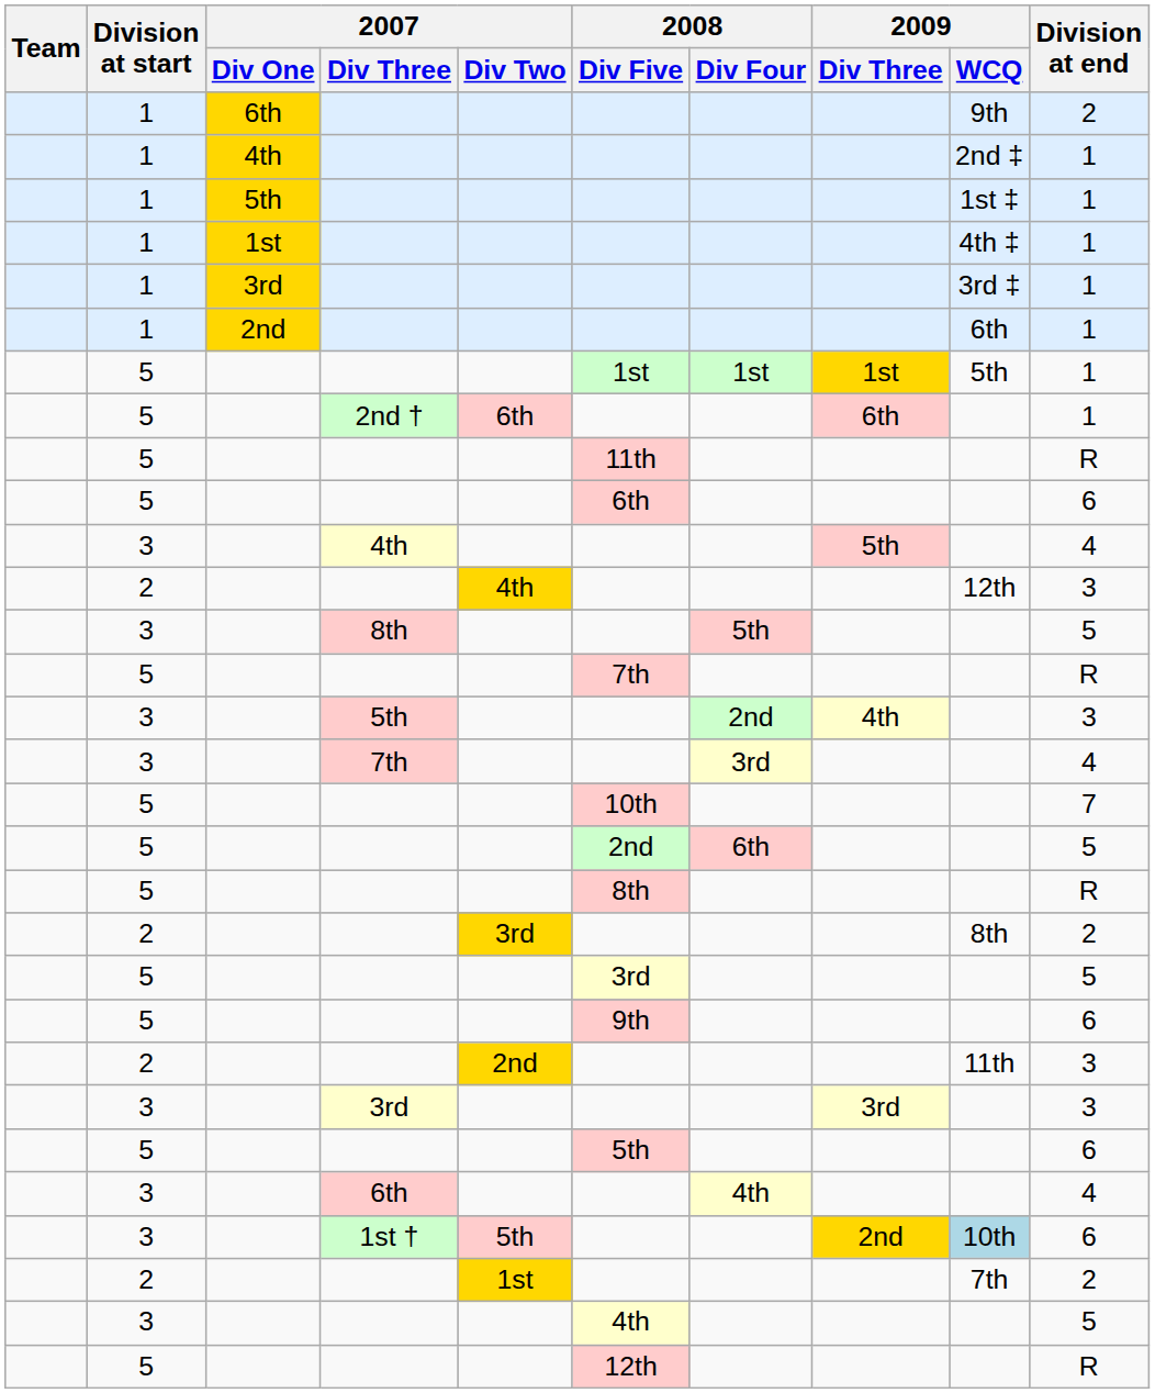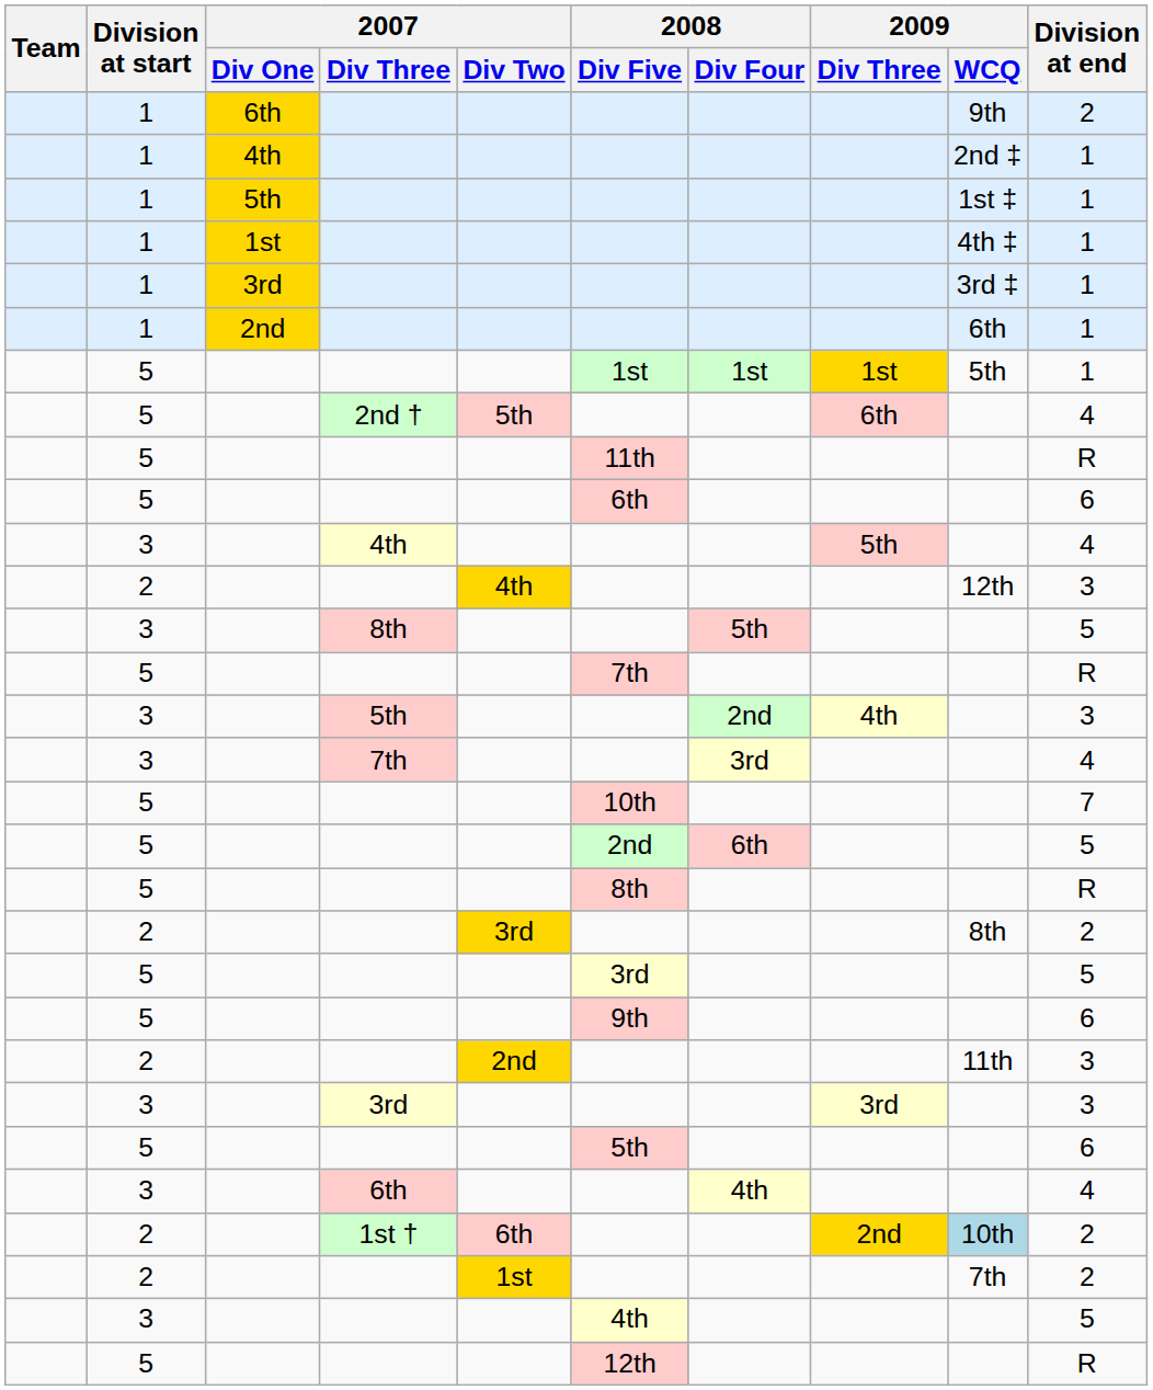 <table class="wikitable sortable" style="text-align: center;">
 <tr>
 <th rowspan=2>Team</th>
 <th rowspan=2>Division<br>at start</th>
 <th colspan=3>2007</th>
 <th colspan=2>2008</th>
 <th colspan=2>2009</th>
 <th rowspan=2>Division<br>at end</th>
 </tr>
 <tr>
 <th><a href='#'>Div One</a></th>
 <th><a href='#'>Div Three</a></th>
 <th><a href='#'>Div Two</a></th>
 <th><a href='#'>Div Five</a></th>
 <th><a href='#'>Div Four</a></th>
 <th><a href='#'>Div Three</a></th>
 <th><a href='#'>WCQ</a></th>
 </tr>
 <tr bgcolor=ddeeff>
 <td style="text-align:left;"></td>
 <td>1</td>
 <td bgcolor=gold>6th</td>
 <td></td>
 <td></td>
 <td></td>
 <td></td>
 <td></td>
 <td>9th </td>
 <td>2</td>
 </tr>
 <tr bgcolor=ddeeff>
 <td style="text-align:left;"></td>
 <td>1</td>
 <td bgcolor=gold>4th</td>
 <td></td>
 <td></td>
 <td></td>
 <td></td>
 <td></td>
 <td>2nd ‡</td>
 <td>1</td>
 </tr>
 <tr bgcolor=ddeeff>
 <td style="text-align:left;"></td>
 <td>1</td>
 <td bgcolor=gold>5th</td>
 <td></td>
 <td></td>
 <td></td>
 <td></td>
 <td></td>
 <td>1st ‡</td>
 <td>1</td>
 </tr>
 <tr bgcolor=ddeeff>
 <td style="text-align:left;"></td>
 <td>1</td>
 <td bgcolor=gold>1st</td>
 <td></td>
 <td></td>
 <td></td>
 <td></td>
 <td></td>
 <td>4th ‡</td>
 <td>1</td>
 </tr>
 <tr bgcolor=ddeeff>
 <td style="text-align:left;"></td>
 <td>1</td>
 <td bgcolor=gold>3rd</td>
 <td></td>
 <td></td>
 <td></td>
 <td></td>
 <td></td>
 <td>3rd ‡</td>
 <td>1</td>
 </tr>
 <tr bgcolor=ddeeff>
 <td style="text-align:left;"></td>
 <td>1</td>
 <td bgcolor=gold>2nd</td>
 <td></td>
 <td></td>
 <td></td>
 <td></td>
 <td></td>
 <td>6th </td>
 <td>1</td>
 </tr>
 <tr>
 <td style="text-align:left;"></td>
 <td>5</td>
 <td></td>
 <td></td>
 <td></td>
 <td bgcolor=ccffcc>1st </td>
 <td bgcolor=ccffcc>1st </td>
 <td bgcolor=gold>1st</td>
 <td>5th </td>
 <td>1</td>
 </tr>
 <tr>
 <td style="text-align:left;"></td>
 <td>5</td>
 <td></td>
 <td bgcolor=ccffcc>2nd †</td>
-<td bgcolor=ffcccc>6th </td>
+<td bgcolor=ffcccc>5th </td>
 <td></td>
 <td></td>
 <td bgcolor=ffcccc>6th </td>
 <td></td>
-<td>1</td>
+<td>4</td>
 </tr>
 <tr>
 <td style="text-align:left;"></td>
 <td>5</td>
 <td></td>
 <td></td>
 <td></td>
 <td bgcolor=ffcccc>11th </td>
 <td></td>
 <td></td>
 <td></td>
 <td>R</td>
 </tr>
 <tr>
 <td style="text-align:left;"></td>
 <td>5</td>
 <td></td>
 <td></td>
 <td></td>
 <td bgcolor=ffcccc>6th </td>
 <td></td>
 <td></td>
 <td></td>
 <td>6</td>
 </tr>
 <tr>
 <td style="text-align:left;"></td>
 <td>3</td>
 <td></td>
 <td bgcolor=ffffcc>4th </td>
 <td></td>
 <td></td>
 <td></td>
 <td bgcolor=ffcccc>5th </td>
 <td></td>
 <td>4</td>
 </tr>
 <tr>
 <td style="text-align:left;"></td>
 <td>2</td>
 <td></td>
 <td></td>
 <td bgcolor=gold>4th</td>
 <td></td>
 <td></td>
 <td></td>
 <td>12th </td>
 <td>3</td>
 </tr>
 <tr>
 <td style="text-align:left;"></td>
 <td>3</td>
 <td></td>
 <td bgcolor=ffcccc>8th </td>
 <td></td>
 <td></td>
 <td bgcolor=ffcccc>5th </td>
 <td></td>
 <td></td>
 <td>5</td>
 </tr>
 <tr>
 <td style="text-align:left;"></td>
 <td>5</td>
 <td></td>
 <td></td>
 <td></td>
 <td bgcolor=ffcccc>7th </td>
 <td></td>
 <td></td>
 <td></td>
 <td>R</td>
 </tr>
 <tr>
 <td style="text-align:left;"></td>
 <td>3</td>
 <td></td>
 <td bgcolor=ffcccc>5th </td>
 <td></td>
 <td></td>
 <td bgcolor=ccffcc>2nd </td>
 <td bgcolor=ffffcc>4th </td>
 <td></td>
 <td>3</td>
 </tr>
 <tr>
 <td style="text-align:left;"></td>
 <td>3</td>
 <td></td>
 <td bgcolor=ffcccc>7th </td>
 <td></td>
 <td></td>
 <td bgcolor=ffffcc>3rd </td>
 <td></td>
 <td></td>
 <td>4</td>
 </tr>
 <tr>
 <td style="text-align:left;"></td>
 <td>5</td>
 <td></td>
 <td></td>
 <td></td>
 <td bgcolor=ffcccc>10th </td>
 <td></td>
 <td></td>
 <td></td>
 <td>7</td>
 </tr>
 <tr>
 <td style="text-align:left;"></td>
 <td>5</td>
 <td></td>
 <td></td>
 <td></td>
 <td bgcolor=ccffcc>2nd </td>
 <td bgcolor=ffcccc>6th </td>
 <td></td>
 <td></td>
 <td>5</td>
 </tr>
 <tr>
 <td style="text-align:left;"></td>
 <td>5</td>
 <td></td>
 <td></td>
 <td></td>
 <td bgcolor=ffcccc>8th </td>
 <td></td>
 <td></td>
 <td></td>
 <td>R</td>
 </tr>
 <tr>
 <td style="text-align:left;"></td>
 <td>2</td>
 <td></td>
 <td></td>
 <td bgcolor=gold>3rd</td>
 <td></td>
 <td></td>
 <td></td>
 <td>8th </td>
 <td>2</td>
 </tr>
 <tr>
 <td style="text-align:left;"></td>
 <td>5</td>
 <td></td>
 <td></td>
 <td></td>
 <td bgcolor=ffffcc>3rd </td>
 <td></td>
 <td></td>
 <td></td>
 <td>5</td>
 </tr>
 <tr>
 <td style="text-align:left;"></td>
 <td>5</td>
 <td></td>
 <td></td>
 <td></td>
 <td bgcolor=ffcccc>9th </td>
 <td></td>
 <td></td>
 <td></td>
 <td>6</td>
 </tr>
 <tr>
 <td style="text-align:left;"></td>
 <td>2</td>
 <td></td>
 <td></td>
 <td bgcolor=gold>2nd</td>
 <td></td>
 <td></td>
 <td></td>
 <td>11th </td>
 <td>3</td>
 </tr>
 <tr>
 <td style="text-align:left;"></td>
 <td>3</td>
 <td></td>
 <td bgcolor=ffffcc>3rd </td>
 <td></td>
 <td></td>
 <td></td>
 <td bgcolor=ffffcc>3rd </td>
 <td></td>
 <td>3</td>
 </tr>
 <tr>
 <td style="text-align:left;"></td>
 <td>5</td>
 <td></td>
 <td></td>
 <td></td>
 <td bgcolor=ffcccc>5th </td>
 <td></td>
 <td></td>
 <td></td>
 <td>6</td>
 </tr>
 <tr>
 <td style="text-align:left;"></td>
 <td>3</td>
 <td></td>
 <td bgcolor=ffcccc>6th </td>
 <td></td>
 <td></td>
 <td bgcolor=ffffcc>4th </td>
 <td></td>
 <td></td>
 <td>4</td>
 </tr>
 <tr>
 <td style="text-align:left;"></td>
-<td>3</td>
+<td>2</td>
 <td></td>
 <td bgcolor=ccffcc>1st †</td>
-<td bgcolor=ffcccc>5th </td>
+<td bgcolor=ffcccc>6th </td>
 <td></td>
 <td></td>
 <td bgcolor=gold>2nd</td>
 <td style="background: lightblue;">10th </td>
-<td>6</td>
+<td>2</td>
 </tr>
 <tr>
 <td style="text-align:left;"></td>
 <td>2</td>
 <td></td>
 <td></td>
 <td bgcolor=gold>1st</td>
 <td></td>
 <td></td>
 <td></td>
 <td>7th </td>
 <td>2</td>
 </tr>
 <tr>
 <td style="text-align:left;"></td>
 <td>3</td>
 <td></td>
 <td></td>
 <td></td>
 <td bgcolor=ffffcc>4th </td>
 <td></td>
 <td></td>
 <td></td>
 <td>5</td>
 </tr>
 <tr>
 <td style="text-align:left;"></td>
 <td>5</td>
 <td></td>
 <td></td>
 <td></td>
 <td bgcolor=ffcccc>12th </td>
 <td></td>
 <td></td>
 <td></td>
 <td>R</td>
 </tr>
 </table>
